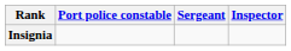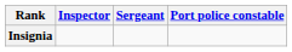 <table class="wikitable" style="text-align: center;">
 <tr>
 <th>Rank</th>
+<th><a href='#'>Inspector</a></th>
+<th><a href='#'>Sergeant</a></th>
 <th><a href='#'>Port police constable</a></th>
-<th><a href='#'>Sergeant</a></th>
-<th><a href='#'>Inspector</a></th>
 </tr>
 <tr>
 <th>Insignia</th>
 <td></td>
 <td></td>
 <td></td>
 </tr>
 </table>
